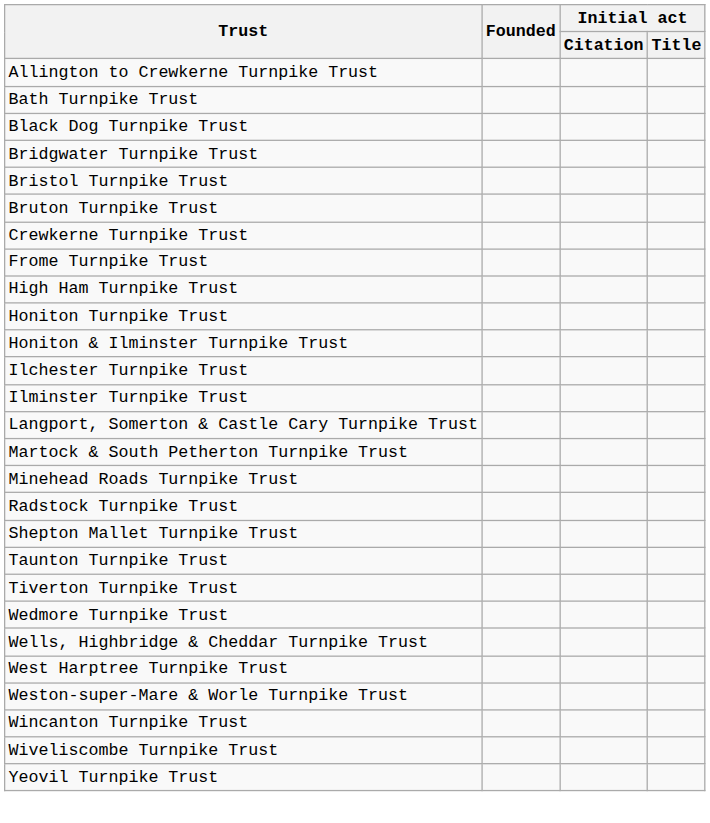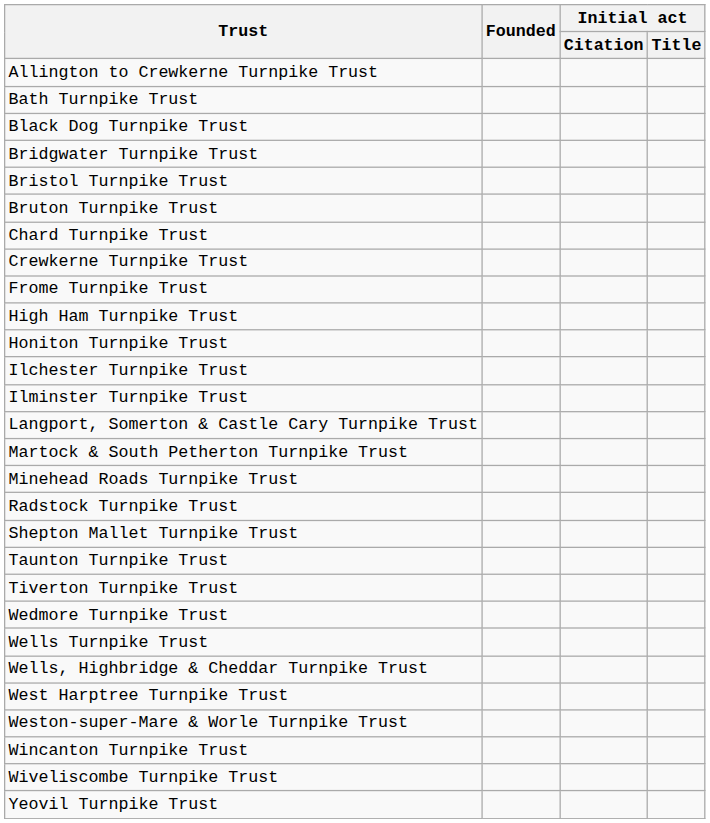 <table class="wikitable sortable">
 <tr>
 <th rowspan=2>Trust</th>
 <th rowspan=2>Founded</th>
 <th colspan=2>Initial act</th>
 </tr>
 <tr>
 <th>Citation</th>
 <th>Title</th>
 </tr>
 <tr>
 <td>Allington to Crewkerne Turnpike Trust</td>
 <td></td>
 <td></td>
 <td></td>
 </tr>
 <tr>
 <td>Bath Turnpike Trust</td>
 <td></td>
 <td></td>
 <td></td>
 </tr>
 <tr>
 <td>Black Dog Turnpike Trust</td>
 <td></td>
 <td></td>
 <td></td>
 </tr>
 <tr>
 <td>Bridgwater Turnpike Trust</td>
 <td></td>
 <td></td>
 <td></td>
 </tr>
 <tr>
 <td>Bristol Turnpike Trust</td>
 <td></td>
 <td></td>
 <td></td>
 </tr>
 <tr>
 <td>Bruton Turnpike Trust</td>
 <td></td>
 <td></td>
 <td></td>
 </tr>
 <tr>
+<td>Chard Turnpike Trust</td>
+<td></td>
+<td></td>
+<td></td>
+</tr>
+<tr>
 <td>Crewkerne Turnpike Trust</td>
 <td></td>
 <td></td>
 <td></td>
 </tr>
 <tr>
 <td>Frome Turnpike Trust</td>
 <td></td>
 <td></td>
 <td></td>
 </tr>
 <tr>
 <td>High Ham Turnpike Trust</td>
 <td></td>
 <td></td>
 <td></td>
 </tr>
 <tr>
 <td>Honiton Turnpike Trust</td>
-<td></td>
-<td></td>
-<td></td>
-</tr>
-<tr>
-<td>Honiton & Ilminster Turnpike Trust</td>
 <td></td>
 <td></td>
 <td></td>
 </tr>
 <tr>
 <td>Ilchester Turnpike Trust</td>
 <td></td>
 <td></td>
 <td></td>
 </tr>
 <tr>
 <td>Ilminster Turnpike Trust</td>
 <td></td>
 <td></td>
 <td></td>
 </tr>
 <tr>
 <td>Langport, Somerton & Castle Cary Turnpike Trust</td>
 <td></td>
 <td></td>
 <td></td>
 </tr>
 <tr>
 <td>Martock & South Petherton Turnpike Trust</td>
 <td></td>
 <td></td>
 <td></td>
 </tr>
 <tr>
 <td>Minehead Roads Turnpike Trust</td>
 <td></td>
 <td></td>
 <td></td>
 </tr>
 <tr>
 <td>Radstock Turnpike Trust</td>
 <td></td>
 <td></td>
 <td></td>
 </tr>
 <tr>
 <td>Shepton Mallet Turnpike Trust</td>
 <td></td>
 <td></td>
 <td></td>
 </tr>
 <tr>
 <td>Taunton Turnpike Trust</td>
 <td></td>
 <td></td>
 <td></td>
 </tr>
 <tr>
 <td>Tiverton Turnpike Trust</td>
 <td></td>
 <td></td>
 <td></td>
 </tr>
 <tr>
 <td>Wedmore Turnpike Trust</td>
 <td></td>
 <td></td>
 <td></td>
 </tr>
 <tr>
+<td>Wells Turnpike Trust</td>
+<td></td>
+<td></td>
+<td></td>
+</tr>
+<tr>
 <td>Wells, Highbridge & Cheddar Turnpike Trust</td>
 <td></td>
 <td></td>
 <td></td>
 </tr>
 <tr>
 <td>West Harptree Turnpike Trust</td>
 <td></td>
 <td></td>
 <td></td>
 </tr>
 <tr>
 <td>Weston-super-Mare & Worle Turnpike Trust</td>
 <td></td>
 <td></td>
 <td></td>
 </tr>
 <tr>
 <td>Wincanton Turnpike Trust</td>
 <td></td>
 <td></td>
 <td></td>
 </tr>
 <tr>
 <td>Wiveliscombe Turnpike Trust</td>
 <td></td>
 <td></td>
 <td></td>
 </tr>
 <tr>
 <td>Yeovil Turnpike Trust</td>
 <td></td>
 <td></td>
 <td></td>
 </tr>
 </table>
